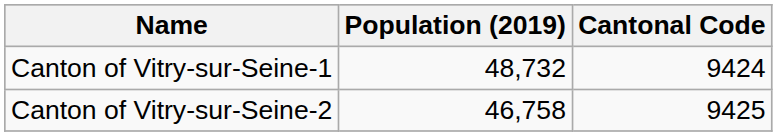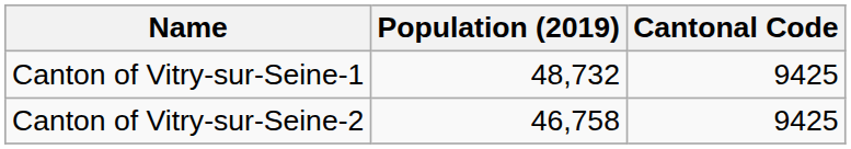 <table class="wikitable">
 <tr>
 <th>Name</th>
 <th>Population (2019)</th>
 <th>Cantonal Code</th>
 </tr>
 <tr>
 <td>Canton of Vitry-sur-Seine-1</td>
 <td align="right">48,732</td>
-<td align="right">9424</td>
+<td align="right">9425</td>
 </tr>
 <tr>
 <td>Canton of Vitry-sur-Seine-2</td>
 <td align="right">46,758</td>
 <td align="right">9425</td>
 </tr>
 </table>
